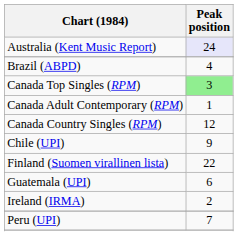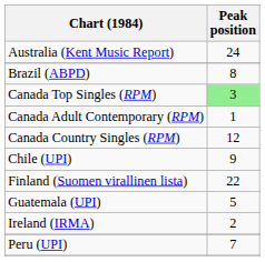 <table class="wikitable sortable">
 <tr>
 <th>Chart (1984)</th>
 <th>Peak<br>position</th>
 </tr>
 <tr>
 <td>Australia (<a href='#'>Kent Music Report</a>)</td>
-<td align="center" style="background: lavender;">24</td>
+<td align="center">24</td>
 </tr>
 <tr>
 </tr>
 <tr>
 <td>Brazil (<a href='#'>ABPD</a>)</td>
-<td align="center">4</td>
+<td align="center">8</td>
 </tr>
 <tr>
 <td>Canada Top Singles (<em><a href='#'>RPM</a></em>)</td>
 <td align="center" style="background: lightgreen;">3</td>
 </tr>
 <tr>
 <td>Canada Adult Contemporary (<em><a href='#'>RPM</a></em>)</td>
 <td align="center">1</td>
 </tr>
 <tr>
 <td>Canada Country Singles (<em><a href='#'>RPM</a></em>)</td>
 <td align="center">12</td>
 </tr>
 <tr>
 <td>Chile (<a href='#'>UPI</a>)</td>
 <td align="center">9</td>
 </tr>
 <tr>
 <td>Finland (<a href='#'>Suomen virallinen lista</a>)</td>
 <td align="center">22</td>
 </tr>
 <tr>
 <td>Guatemala (<a href='#'>UPI</a>)</td>
-<td align="center">6</td>
+<td align="center">5</td>
 </tr>
 <tr>
 <td>Ireland (<a href='#'>IRMA</a>)</td>
 <td align="center">2</td>
 </tr>
 <tr>
 </tr>
 <tr>
 </tr>
 <tr>
 </tr>
 <tr>
 <td>Peru (<a href='#'>UPI</a>)</td>
 <td align="center">7</td>
 </tr>
 <tr>
 </tr>
 <tr>
 </tr>
 <tr>
 </tr>
 <tr>
 </tr>
 <tr>
 </tr>
 <tr>
 </tr>
 <tr>
 </tr>
 </table>
